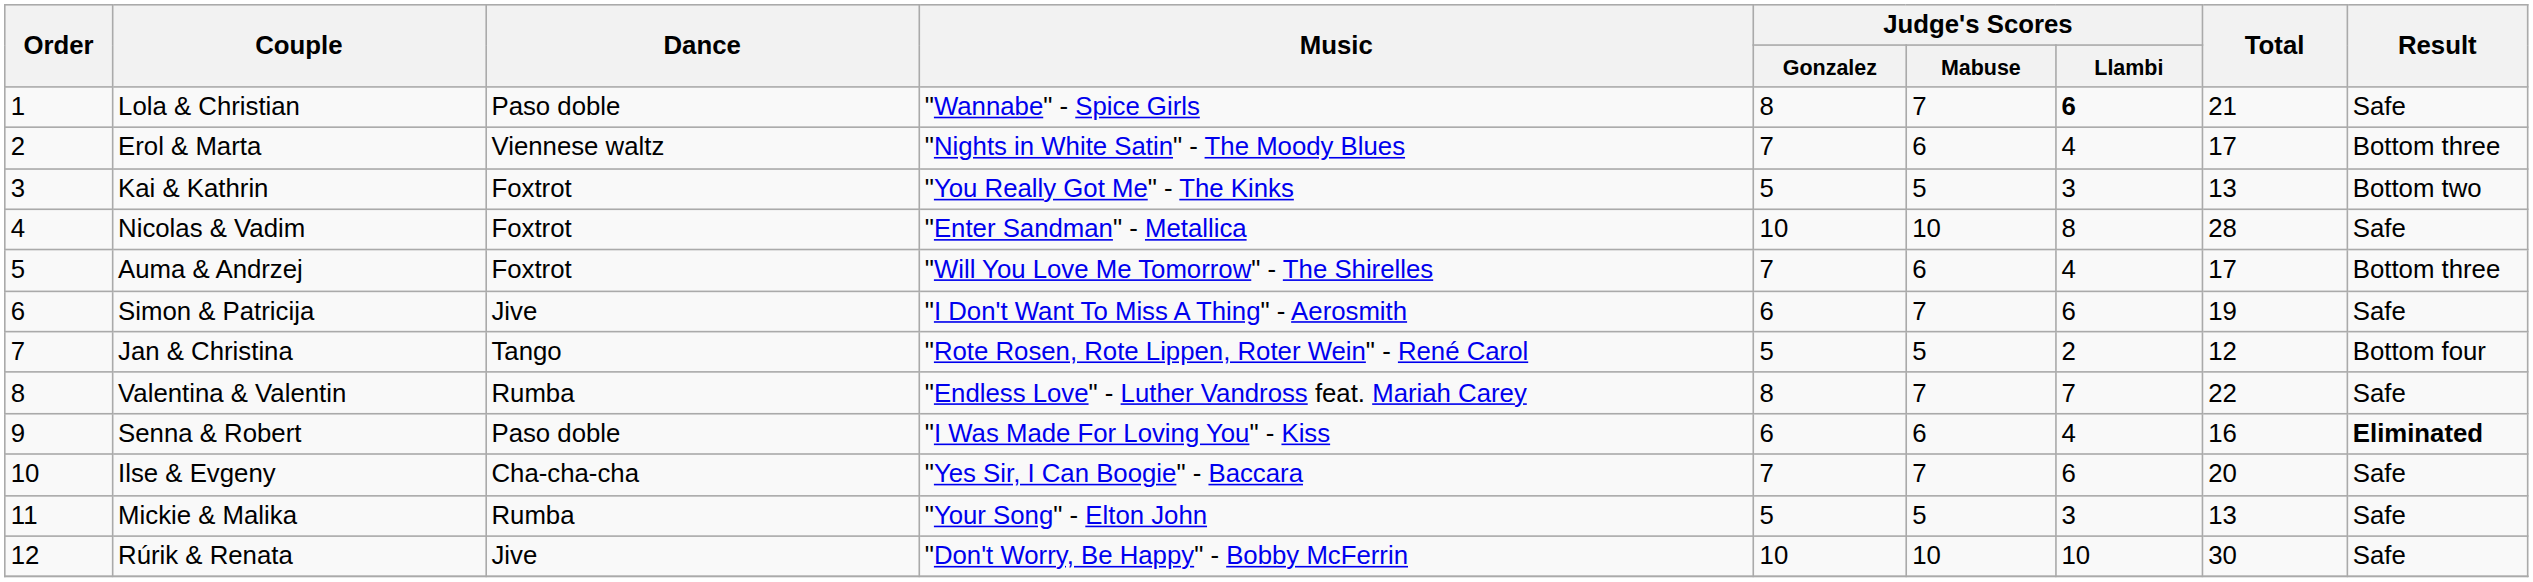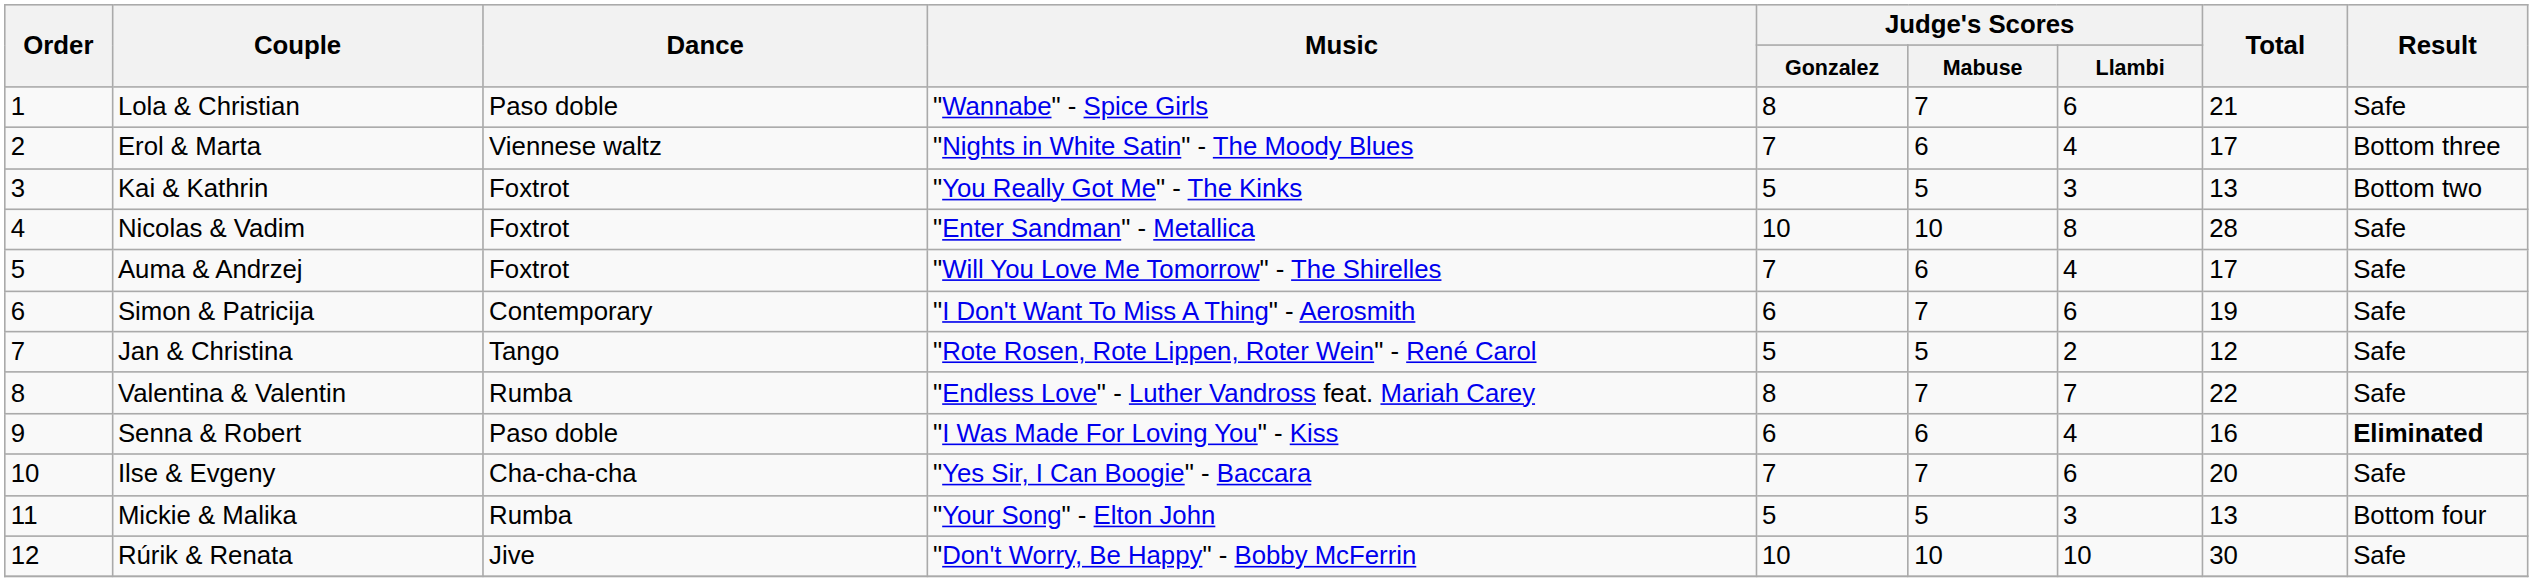 <table class="wikitable sortable center">
 <tr>
 <th rowspan="2" style="width: 4em">Order</th>
 <th rowspan="2" style="width: 17em">Couple</th>
 <th rowspan="2" style="width: 20em">Dance</th>
 <th rowspan="2" style="width: 40em">Music</th>
 <th colspan="3">Judge's Scores</th>
 <th rowspan="2" style="width: 6em">Total</th>
 <th rowspan="2" style="width: 7em">Result</th>
 </tr>
 <tr>
 <th style="width: 6em"><small>Gonzalez</small></th>
 <th style="width: 6em"><small>Mabuse</small></th>
 <th style="width: 6em"><small>Llambi</small></th>
 </tr>
 <tr>
 <td>1</td>
 <td>Lola & Christian</td>
 <td>Paso doble</td>
 <td>"<a href='#'>Wannabe</a>" - <a href='#'>Spice Girls</a></td>
 <td>8</td>
 <td>7</td>
-<td><strong>6</strong></td>
+<td>6</td>
 <td>21</td>
 <td>Safe</td>
 </tr>
 <tr>
 <td>2</td>
 <td>Erol & Marta</td>
 <td>Viennese waltz</td>
 <td>"<a href='#'>Nights in White Satin</a>" - <a href='#'>The Moody Blues</a></td>
 <td>7</td>
 <td>6</td>
 <td>4</td>
 <td>17</td>
 <td>Bottom three</td>
 </tr>
 <tr>
 <td>3</td>
 <td>Kai & Kathrin</td>
 <td>Foxtrot</td>
 <td>"<a href='#'>You Really Got Me</a>" - <a href='#'>The Kinks</a></td>
 <td>5</td>
 <td>5</td>
 <td>3</td>
 <td>13</td>
 <td>Bottom two</td>
 </tr>
 <tr>
 <td>4</td>
 <td>Nicolas & Vadim</td>
 <td>Foxtrot</td>
 <td>"<a href='#'>Enter Sandman</a>" - <a href='#'>Metallica</a></td>
 <td>10</td>
 <td>10</td>
 <td>8</td>
 <td>28</td>
 <td>Safe</td>
 </tr>
 <tr>
 <td>5</td>
 <td>Auma & Andrzej</td>
 <td>Foxtrot</td>
 <td>"<a href='#'>Will You Love Me Tomorrow</a>" - <a href='#'>The Shirelles</a></td>
 <td>7</td>
 <td>6</td>
 <td>4</td>
 <td>17</td>
-<td>Bottom three</td>
+<td>Safe</td>
 </tr>
 <tr>
 <td>6</td>
 <td>Simon & Patricija</td>
-<td>Jive</td>
+<td>Contemporary</td>
 <td>"<a href='#'>I Don't Want To Miss A Thing</a>" - <a href='#'>Aerosmith</a></td>
 <td>6</td>
 <td>7</td>
 <td>6</td>
 <td>19</td>
 <td>Safe</td>
 </tr>
 <tr>
 <td>7</td>
 <td>Jan & Christina</td>
 <td>Tango</td>
 <td>"<a href='#'>Rote Rosen, Rote Lippen, Roter Wein</a>" - <a href='#'>René Carol</a></td>
 <td>5</td>
 <td>5</td>
 <td>2</td>
 <td>12</td>
-<td>Bottom four</td>
+<td>Safe</td>
 </tr>
 <tr>
 <td>8</td>
 <td>Valentina & Valentin</td>
 <td>Rumba</td>
 <td>"<a href='#'>Endless Love</a>" - <a href='#'>Luther Vandross</a> feat. <a href='#'>Mariah Carey</a></td>
 <td>8</td>
 <td>7</td>
 <td>7</td>
 <td>22</td>
 <td>Safe</td>
 </tr>
 <tr>
 <td>9</td>
 <td>Senna & Robert</td>
 <td>Paso doble</td>
 <td>"<a href='#'>I Was Made For Loving You</a>" - <a href='#'>Kiss</a></td>
 <td>6</td>
 <td>6</td>
 <td>4</td>
 <td>16</td>
 <td><strong>Eliminated</strong></td>
 </tr>
 <tr>
 <td>10</td>
 <td>Ilse & Evgeny</td>
 <td>Cha-cha-cha</td>
 <td>"<a href='#'>Yes Sir, I Can Boogie</a>" - <a href='#'>Baccara</a></td>
 <td>7</td>
 <td>7</td>
 <td>6</td>
 <td>20</td>
 <td>Safe</td>
 </tr>
 <tr>
 <td>11</td>
 <td>Mickie & Malika</td>
 <td>Rumba</td>
 <td>"<a href='#'>Your Song</a>" - <a href='#'>Elton John</a></td>
 <td>5</td>
 <td>5</td>
 <td>3</td>
 <td>13</td>
-<td>Safe</td>
+<td>Bottom four</td>
 </tr>
 <tr>
 <td>12</td>
 <td>Rúrik & Renata</td>
 <td>Jive</td>
 <td>"<a href='#'>Don't Worry, Be Happy</a>" - <a href='#'>Bobby McFerrin</a></td>
 <td>10</td>
 <td>10</td>
 <td>10</td>
 <td>30</td>
 <td>Safe</td>
 </tr>
 <tr>
 </tr>
 </table>
